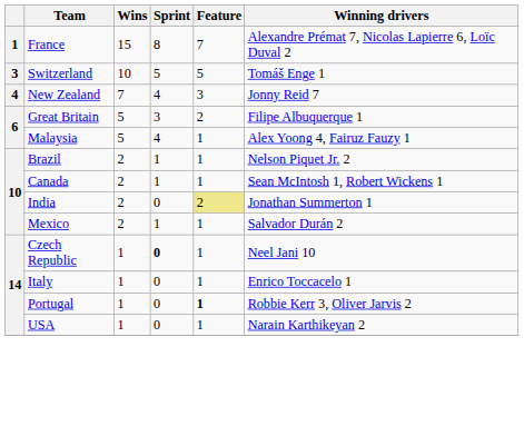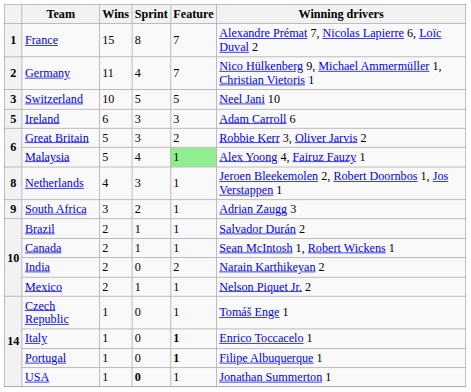 <table class="wikitable">
 <tr>
 <th></th>
 <th>Team</th>
 <th>Wins</th>
 <th>Sprint</th>
 <th>Feature</th>
 <th>Winning drivers</th>
 </tr>
 <tr>
 <th>1</th>
 <td> <a href='#'>France</a></td>
 <td>15</td>
 <td>8</td>
 <td>7</td>
 <td><a href='#'>Alexandre Prémat</a> 7, <a href='#'>Nicolas Lapierre</a> 6, <a href='#'>Loïc Duval</a> 2</td>
 </tr>
 <tr>
+<th>2</th>
+<td> <a href='#'>Germany</a></td>
+<td>11</td>
+<td>4</td>
+<td>7</td>
+<td><a href='#'>Nico Hülkenberg</a> 9, <a href='#'>Michael Ammermüller</a> 1, <a href='#'>Christian Vietoris</a> 1</td>
+</tr>
+<tr>
 <th>3</th>
 <td> <a href='#'>Switzerland</a></td>
 <td>10</td>
 <td>5</td>
 <td>5</td>
-<td><a href='#'>Tomáš Enge</a> 1</td>
+<td><a href='#'>Neel Jani</a> 10</td>
 </tr>
 <tr>
-<th>4</th>
-<td> <a href='#'>New Zealand</a></td>
-<td>7</td>
-<td>4</td>
+<th>5</th>
+<td> <a href='#'>Ireland</a></td>
+<td>6</td>
 <td>3</td>
-<td><a href='#'>Jonny Reid</a> 7</td>
+<td>3</td>
+<td><a href='#'>Adam Carroll</a> 6</td>
 </tr>
 <tr>
 <th rowspan=2>6</th>
 <td> <a href='#'>Great Britain</a></td>
 <td>5</td>
 <td>3</td>
 <td>2</td>
-<td><a href='#'>Filipe Albuquerque</a> 1</td>
+<td><a href='#'>Robbie Kerr</a> 3, <a href='#'>Oliver Jarvis</a> 2</td>
 </tr>
 <tr>
 <td> <a href='#'>Malaysia</a></td>
 <td>5</td>
 <td>4</td>
+<td style="background: lightgreen;">1</td>
+<td><a href='#'>Alex Yoong</a> 4, <a href='#'>Fairuz Fauzy</a> 1</td>
+</tr>
+<tr>
+<th>8</th>
+<td> <a href='#'>Netherlands</a></td>
+<td>4</td>
+<td>3</td>
 <td>1</td>
-<td><a href='#'>Alex Yoong</a> 4, <a href='#'>Fairuz Fauzy</a> 1</td>
+<td><a href='#'>Jeroen Bleekemolen</a> 2, <a href='#'>Robert Doornbos</a> 1, <a href='#'>Jos Verstappen</a> 1</td>
+</tr>
+<tr>
+<th>9</th>
+<td> <a href='#'>South Africa</a></td>
+<td>3</td>
+<td>2</td>
+<td>1</td>
+<td><a href='#'>Adrian Zaugg</a> 3</td>
 </tr>
 <tr>
 <th rowspan=4>10</th>
 <td> <a href='#'>Brazil</a></td>
 <td>2</td>
 <td>1</td>
 <td>1</td>
-<td><a href='#'>Nelson Piquet Jr.</a> 2</td>
+<td><a href='#'>Salvador Durán</a> 2</td>
 </tr>
 <tr>
 <td> <a href='#'>Canada</a></td>
 <td>2</td>
 <td>1</td>
 <td>1</td>
 <td><a href='#'>Sean McIntosh</a> 1, <a href='#'>Robert Wickens</a> 1</td>
 </tr>
 <tr>
 <td> <a href='#'>India</a></td>
 <td>2</td>
 <td>0</td>
-<td style="background: khaki;">2</td>
-<td><a href='#'>Jonathan Summerton</a> 1</td>
+<td>2</td>
+<td><a href='#'>Narain Karthikeyan</a> 2</td>
 </tr>
 <tr>
 <td> <a href='#'>Mexico</a></td>
 <td>2</td>
 <td>1</td>
 <td>1</td>
-<td><a href='#'>Salvador Durán</a> 2</td>
+<td><a href='#'>Nelson Piquet Jr.</a> 2</td>
 </tr>
 <tr>
 <th rowspan=4>14</th>
 <td> <a href='#'>Czech Republic</a></td>
 <td>1</td>
-<td><strong>0</strong></td>
+<td>0</td>
 <td>1</td>
-<td><a href='#'>Neel Jani</a> 10</td>
+<td><a href='#'>Tomáš Enge</a> 1</td>
 </tr>
 <tr>
 <td> <a href='#'>Italy</a></td>
 <td>1</td>
 <td>0</td>
-<td>1</td>
+<td><strong>1</strong></td>
 <td><a href='#'>Enrico Toccacelo</a> 1</td>
 </tr>
 <tr>
 <td> <a href='#'>Portugal</a></td>
 <td>1</td>
 <td>0</td>
 <td><strong>1</strong></td>
-<td><a href='#'>Robbie Kerr</a> 3, <a href='#'>Oliver Jarvis</a> 2</td>
+<td><a href='#'>Filipe Albuquerque</a> 1</td>
 </tr>
 <tr>
 <td> <a href='#'>USA</a></td>
 <td>1</td>
-<td>0</td>
+<td><strong>0</strong></td>
 <td>1</td>
-<td><a href='#'>Narain Karthikeyan</a> 2</td>
+<td><a href='#'>Jonathan Summerton</a> 1</td>
 </tr>
 <tr>
 </tr>
 </table>
